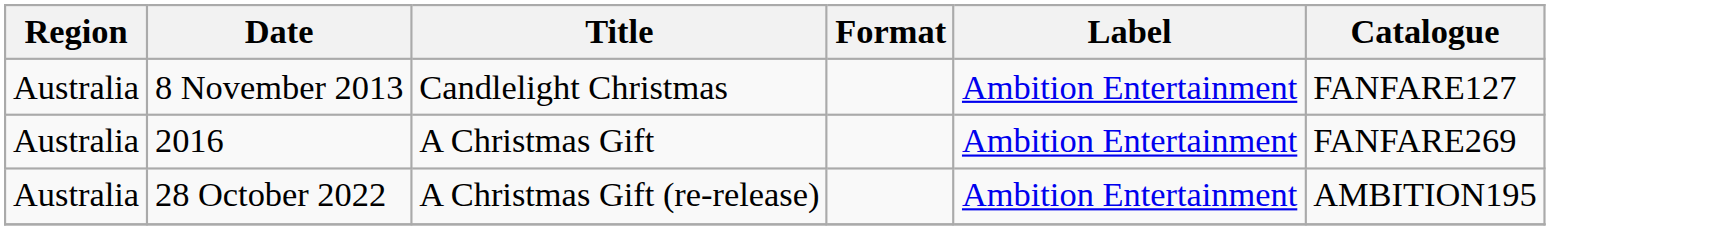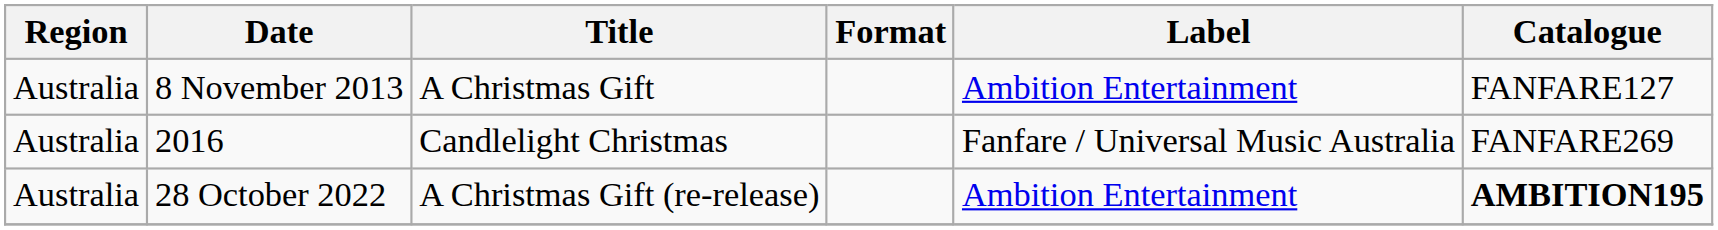 <table class="wikitable plainrowheaders">
 <tr>
 <th scope="col">Region</th>
 <th scope="col">Date</th>
 <th scope="col">Title</th>
 <th scope="col">Format</th>
 <th scope="col">Label</th>
 <th scope="col">Catalogue</th>
 </tr>
 <tr>
 <td>Australia</td>
 <td>8 November 2013</td>
-<td>Candlelight Christmas</td>
+<td>A Christmas Gift</td>
 <td></td>
 <td><a href='#'>Ambition Entertainment</a></td>
 <td>FANFARE127</td>
 </tr>
 <tr>
 <td>Australia</td>
 <td>2016</td>
-<td>A Christmas Gift</td>
+<td>Candlelight Christmas</td>
 <td></td>
-<td><a href='#'>Ambition Entertainment</a></td>
+<td>Fanfare / Universal Music Australia</td>
 <td>FANFARE269</td>
 </tr>
 <tr>
 <td>Australia</td>
 <td>28 October 2022</td>
 <td>A Christmas Gift (re-release)</td>
 <td></td>
 <td><a href='#'>Ambition Entertainment</a></td>
-<td>AMBITION195</td>
+<td><strong>AMBITION195</strong></td>
 </tr>
 <tr>
 </tr>
 </table>
